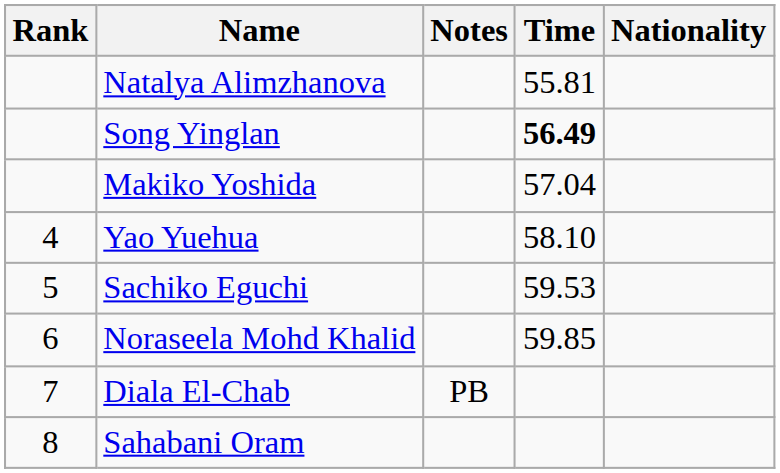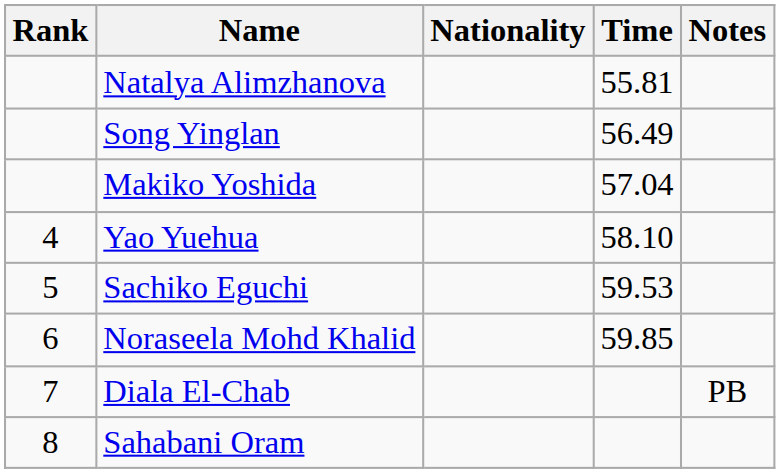 <table class="wikitable sortable" style="text-align:center">
 <tr>
 <th>Rank</th>
 <th>Name</th>
+<th>Nationality</th>
+<th>Time</th>
 <th>Notes</th>
-<th>Time</th>
-<th>Nationality</th>
 </tr>
 <tr>
 <td></td>
 <td align=left><a href='#'>Natalya Alimzhanova</a></td>
+<td align=left></td>
+<td>55.81</td>
 <td></td>
-<td>55.81</td>
-<td align=left></td>
 </tr>
 <tr>
 <td></td>
 <td align=left><a href='#'>Song Yinglan</a></td>
+<td align=left></td>
+<td>56.49</td>
 <td></td>
-<td><strong>56.49</strong></td>
-<td align=left></td>
 </tr>
 <tr>
 <td></td>
 <td align=left><a href='#'>Makiko Yoshida</a></td>
+<td align=left></td>
+<td>57.04</td>
 <td></td>
-<td>57.04</td>
-<td align=left></td>
 </tr>
 <tr>
 <td>4</td>
 <td align=left><a href='#'>Yao Yuehua</a></td>
+<td align=left></td>
+<td>58.10</td>
 <td></td>
-<td>58.10</td>
-<td align=left></td>
 </tr>
 <tr>
 <td>5</td>
 <td align=left><a href='#'>Sachiko Eguchi</a></td>
+<td align=left></td>
+<td>59.53</td>
 <td></td>
-<td>59.53</td>
-<td align=left></td>
 </tr>
 <tr>
 <td>6</td>
 <td align=left><a href='#'>Noraseela Mohd Khalid</a></td>
+<td align=left></td>
+<td>59.85</td>
 <td></td>
-<td>59.85</td>
-<td align=left></td>
 </tr>
 <tr>
 <td>7</td>
 <td align=left><a href='#'>Diala El-Chab</a></td>
+<td align=left></td>
+<td></td>
 <td>PB</td>
-<td></td>
-<td align=left></td>
 </tr>
 <tr>
 <td>8</td>
 <td align=left><a href='#'>Sahabani Oram</a></td>
+<td align=left></td>
 <td></td>
 <td></td>
-<td align=left></td>
 </tr>
 </table>
